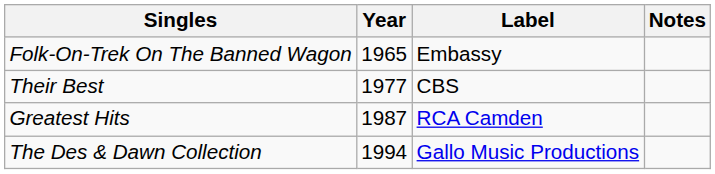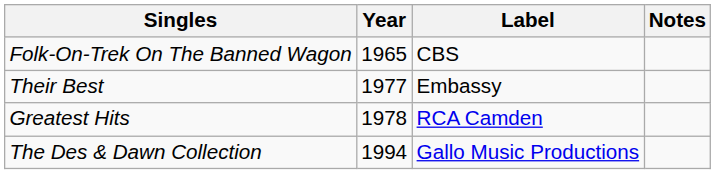 <table class="wikitable">
 <tr>
 <th>Singles</th>
 <th>Year</th>
 <th>Label</th>
 <th>Notes</th>
 </tr>
 <tr |->
 <td><em>Folk-On-Trek On The Banned Wagon</em></td>
 <td>1965</td>
-<td>Embassy</td>
+<td>CBS</td>
 <td></td>
 </tr>
 <tr>
 <td><em>Their Best</em></td>
 <td>1977</td>
-<td>CBS</td>
+<td>Embassy</td>
 <td></td>
 </tr>
 <tr>
 <td><em>Greatest Hits</em></td>
-<td>1987</td>
+<td>1978</td>
 <td><a href='#'>RCA Camden</a></td>
 <td></td>
 </tr>
 <tr>
 <td><em>The Des & Dawn Collection</em></td>
 <td>1994</td>
 <td><a href='#'>Gallo Music Productions</a></td>
 <td></td>
 </tr>
 </table>
